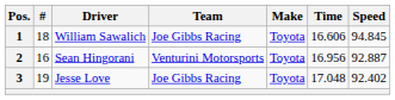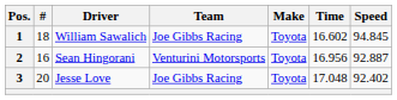 <table class="wikitable" style="font-size:95%">
 <tr>
 <th>Pos.</th>
 <th>#</th>
 <th>Driver</th>
 <th>Team</th>
 <th>Make</th>
 <th>Time</th>
 <th>Speed</th>
 </tr>
 <tr>
 <th>1</th>
 <td>18</td>
 <td><a href='#'>William Sawalich</a></td>
 <td><a href='#'>Joe Gibbs Racing</a></td>
 <td><a href='#'>Toyota</a></td>
-<td>16.606</td>
+<td>16.602</td>
 <td>94.845</td>
 </tr>
 <tr>
 <th>2</th>
 <td>16</td>
 <td><a href='#'>Sean Hingorani</a></td>
 <td><a href='#'>Venturini Motorsports</a></td>
 <td><a href='#'>Toyota</a></td>
 <td>16.956</td>
 <td>92.887</td>
 </tr>
 <tr>
 <th>3</th>
-<td>19</td>
+<td>20</td>
 <td><a href='#'>Jesse Love</a></td>
 <td><a href='#'>Joe Gibbs Racing</a></td>
 <td><a href='#'>Toyota</a></td>
 <td>17.048</td>
 <td>92.402</td>
 </tr>
 <tr>
 <th colspan="7"></th>
 </tr>
 </table>
